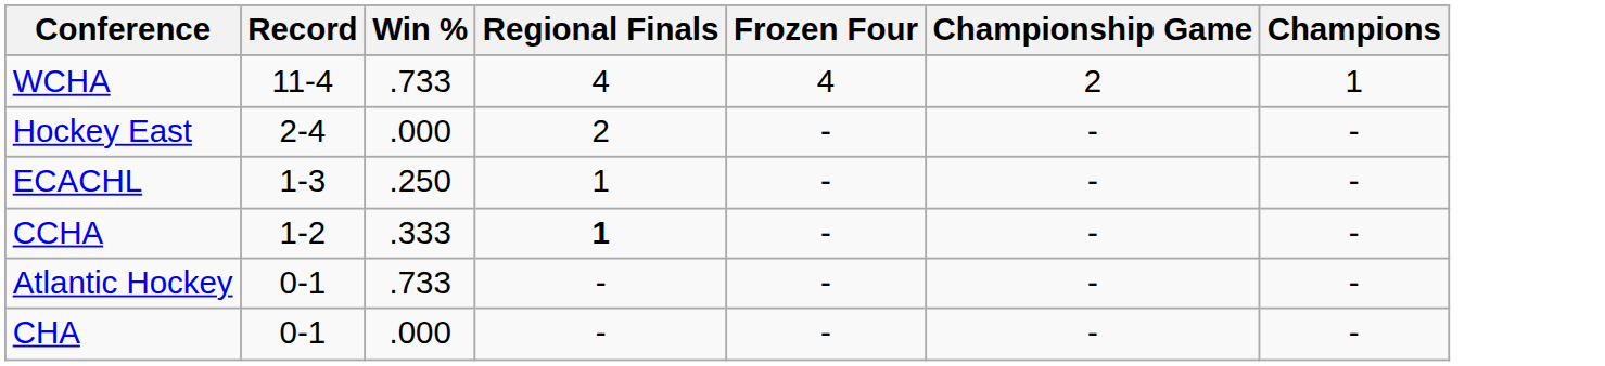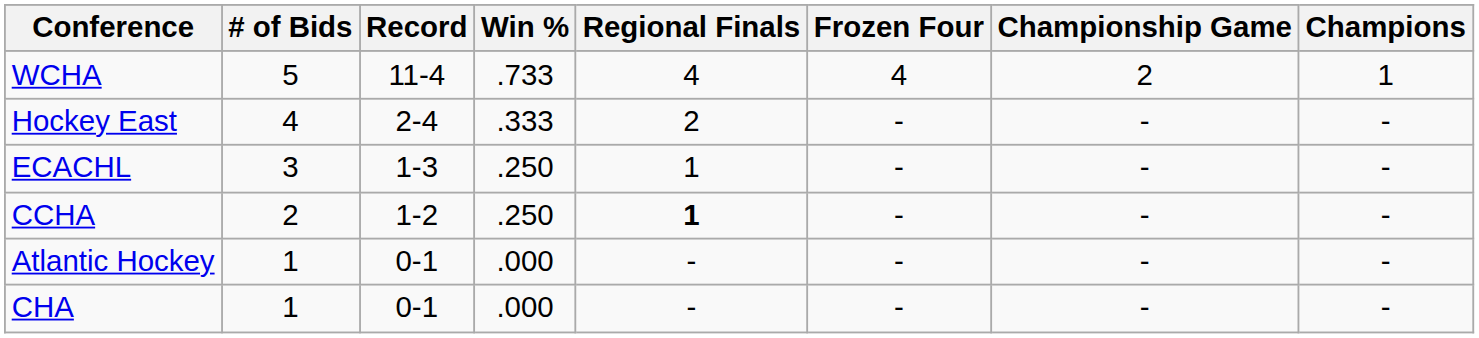 <table class="wikitable sortable">
 <tr>
 <th>Conference</th>
+<th># of Bids</th>
 <th>Record</th>
 <th>Win %</th>
 <th>Regional Finals</th>
 <th>Frozen Four</th>
 <th>Championship Game</th>
 <th>Champions</th>
 </tr>
 <tr align="center">
 <td align="left"><a href='#'>WCHA</a></td>
+<td>5</td>
 <td>11-4</td>
 <td>.733</td>
 <td>4</td>
 <td>4</td>
 <td>2</td>
 <td>1</td>
 </tr>
 <tr align="center">
 <td align="left"><a href='#'>Hockey East</a></td>
+<td>4</td>
 <td>2-4</td>
-<td>.000</td>
+<td>.333</td>
 <td>2</td>
 <td>-</td>
 <td>-</td>
 <td>-</td>
 </tr>
 <tr align="center">
 <td align="left"><a href='#'>ECACHL</a></td>
+<td>3</td>
 <td>1-3</td>
 <td>.250</td>
 <td>1</td>
 <td>-</td>
 <td>-</td>
 <td>-</td>
 </tr>
 <tr align="center">
 <td align="left"><a href='#'>CCHA</a></td>
+<td>2</td>
 <td>1-2</td>
-<td>.333</td>
+<td>.250</td>
 <td><strong>1</strong></td>
 <td>-</td>
 <td>-</td>
 <td>-</td>
 </tr>
 <tr align="center">
 <td align="left"><a href='#'>Atlantic Hockey</a></td>
+<td>1</td>
 <td>0-1</td>
-<td>.733</td>
+<td>.000</td>
 <td>-</td>
 <td>-</td>
 <td>-</td>
 <td>-</td>
 </tr>
 <tr align="center">
 <td align="left"><a href='#'>CHA</a></td>
+<td>1</td>
 <td>0-1</td>
 <td>.000</td>
 <td>-</td>
 <td>-</td>
 <td>-</td>
 <td>-</td>
 </tr>
 </table>
